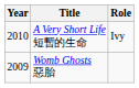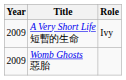 <table class="wikitable">
 <tr>
 <th>Year</th>
 <th>Title</th>
 <th>Role</th>
 </tr>
 <tr>
-<td>2010</td>
+<td>2009</td>
 <td><em><a href='#'>A Very Short Life</a></em> <br> 短暫的生命</td>
 <td>Ivy</td>
 </tr>
 <tr>
 <td>2009</td>
 <td><em><a href='#'>Womb Ghosts</a></em> <br> 惡胎</td>
 <td></td>
 </tr>
 </table>
